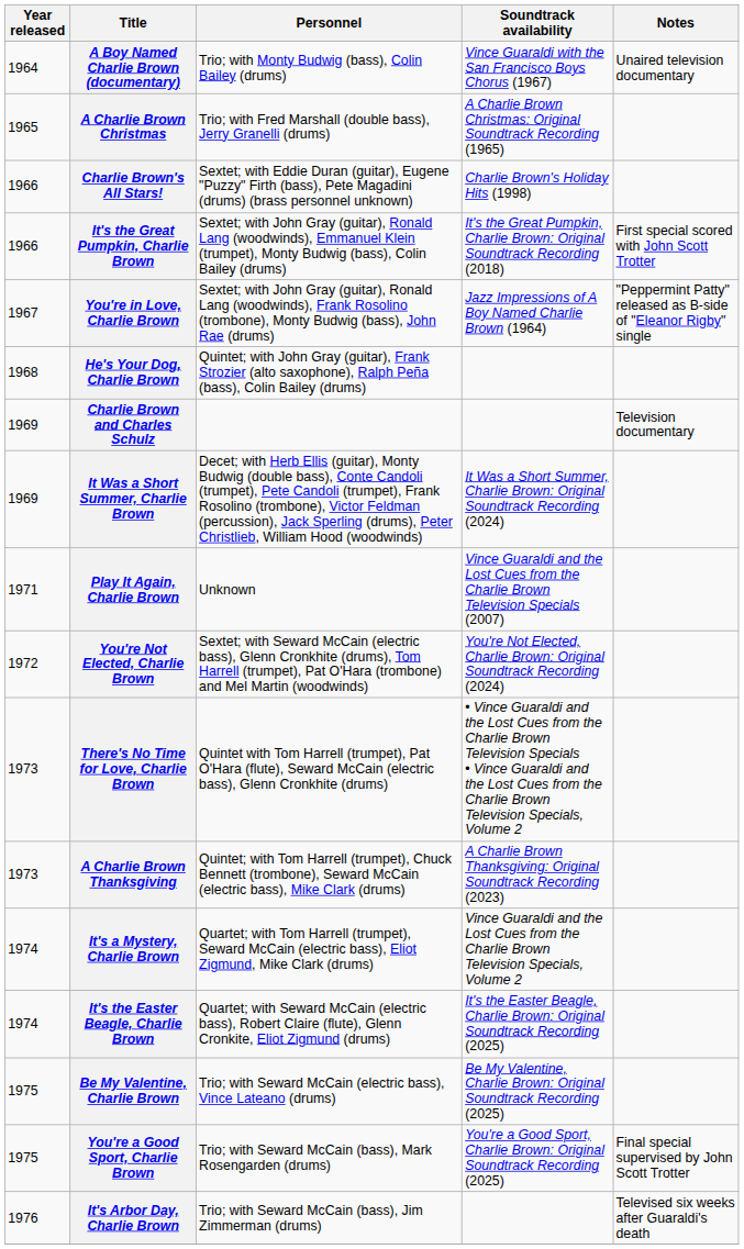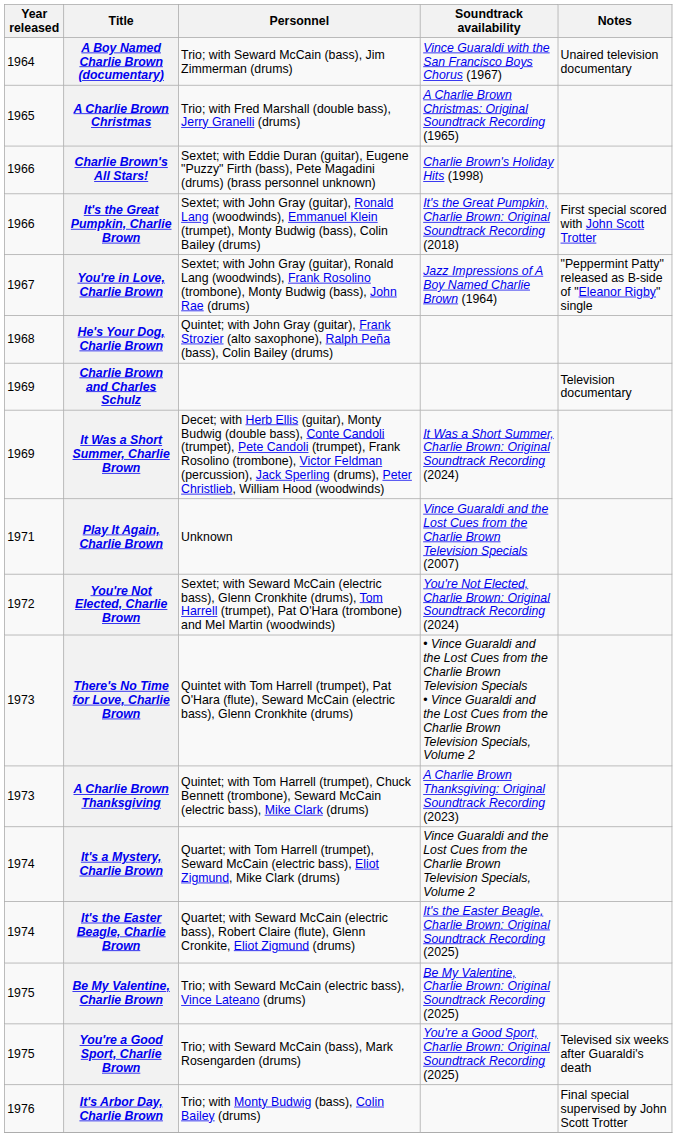 <table class="wikitable sortable">
 <tr>
 <th>Year released</th>
 <th>Title</th>
 <th>Personnel</th>
 <th>Soundtrack availability</th>
 <th>Notes</th>
 </tr>
 <tr>
 <td>1964</td>
 <th scope="row"><em><a href='#'>A Boy Named Charlie Brown (documentary)</a></em></th>
-<td>Trio; with <a href='#'>Monty Budwig</a> (bass), <a href='#'>Colin Bailey</a> (drums)</td>
+<td>Trio; with Seward McCain (bass), Jim Zimmerman (drums)</td>
 <td><em><a href='#'>Vince Guaraldi with the San Francisco Boys Chorus</a></em> (1967)</td>
 <td>Unaired television documentary</td>
 </tr>
 <tr>
 <td>1965</td>
 <th scope="row"><em><a href='#'>A Charlie Brown Christmas</a></em></th>
 <td>Trio; with Fred Marshall (double bass), <a href='#'>Jerry Granelli</a> (drums)</td>
 <td><em><a href='#'>A Charlie Brown Christmas: Original Soundtrack Recording</a></em> (1965)</td>
 <td></td>
 </tr>
 <tr>
 <td>1966</td>
 <th scope="row"><em><a href='#'>Charlie Brown's All Stars!</a></em></th>
 <td>Sextet; with Eddie Duran (guitar), Eugene "Puzzy" Firth (bass), Pete Magadini (drums) (brass personnel unknown)</td>
 <td><em><a href='#'>Charlie Brown's Holiday Hits</a></em> (1998)</td>
 <td></td>
 </tr>
 <tr>
 <td>1966</td>
 <th scope="row"><em><a href='#'>It's the Great Pumpkin, Charlie Brown</a></em></th>
 <td>Sextet; with John Gray (guitar), <a href='#'>Ronald Lang</a> (woodwinds), <a href='#'>Emmanuel Klein</a> (trumpet), Monty Budwig (bass), Colin Bailey (drums)</td>
 <td><em><a href='#'>It's the Great Pumpkin, Charlie Brown: Original Soundtrack Recording</a></em> (2018)</td>
 <td>First special scored with <a href='#'>John Scott Trotter</a></td>
 </tr>
 <tr>
 <td>1967</td>
 <th scope="row"><em><a href='#'>You're in Love, Charlie Brown</a></em></th>
 <td>Sextet; with John Gray (guitar), Ronald Lang (woodwinds), <a href='#'>Frank Rosolino</a> (trombone), Monty Budwig (bass), <a href='#'>John Rae</a> (drums)</td>
 <td><em><a href='#'>Jazz Impressions of A Boy Named Charlie Brown</a></em> (1964)</td>
 <td>"Peppermint Patty" released as B-side of "<a href='#'>Eleanor Rigby</a>" single</td>
 </tr>
 <tr>
 <td>1968</td>
 <th scope="row"><em><a href='#'>He's Your Dog, Charlie Brown</a></em></th>
 <td>Quintet; with John Gray (guitar), <a href='#'>Frank Strozier</a> (alto saxophone), <a href='#'>Ralph Peña</a> (bass), Colin Bailey (drums)</td>
 <td></td>
 <td></td>
 </tr>
 <tr>
 <td>1969</td>
 <th scope="row"><em><a href='#'>Charlie Brown and Charles Schulz</a></em></th>
 <td></td>
 <td></td>
 <td>Television documentary</td>
 </tr>
 <tr>
 <td>1969</td>
 <th scope="row"><em><a href='#'>It Was a Short Summer, Charlie Brown</a></em></th>
 <td>Decet; with <a href='#'>Herb Ellis</a> (guitar), Monty Budwig (double bass), <a href='#'>Conte Candoli</a> (trumpet), <a href='#'>Pete Candoli</a> (trumpet), Frank Rosolino (trombone), <a href='#'>Victor Feldman</a> (percussion), <a href='#'>Jack Sperling</a> (drums), <a href='#'>Peter Christlieb</a>, William Hood (woodwinds)</td>
 <td><em><a href='#'>It Was a Short Summer, Charlie Brown: Original Soundtrack Recording</a></em> (2024)</td>
 <td></td>
 </tr>
 <tr>
 <td>1971</td>
 <th scope="row"><em><a href='#'>Play It Again, Charlie Brown</a></em></th>
 <td>Unknown</td>
 <td><em><a href='#'>Vince Guaraldi and the Lost Cues from the Charlie Brown Television Specials</a></em> (2007)</td>
 <td></td>
 </tr>
 <tr>
 <td>1972</td>
 <th scope="row"><em><a href='#'>You're Not Elected, Charlie Brown</a></em></th>
 <td>Sextet; with Seward McCain (electric bass), Glenn Cronkhite (drums), <a href='#'>Tom Harrell</a> (trumpet), Pat O'Hara (trombone) and Mel Martin (woodwinds)</td>
 <td><em><a href='#'>You're Not Elected, Charlie Brown: Original Soundtrack Recording</a></em> (2024)</td>
 <td></td>
 </tr>
 <tr>
 <td>1973</td>
 <th scope="row"><em><a href='#'>There's No Time for Love, Charlie Brown</a></em></th>
 <td>Quintet with Tom Harrell (trumpet), Pat O'Hara (flute), Seward McCain (electric bass), Glenn Cronkhite (drums)</td>
 <td>• <em>Vince Guaraldi and the Lost Cues from the Charlie Brown Television Specials</em><br>• <em>Vince Guaraldi and the Lost Cues from the Charlie Brown Television Specials, Volume 2</em></td>
 <td></td>
 </tr>
 <tr>
 <td>1973</td>
 <th scope="row"><em><a href='#'>A Charlie Brown Thanksgiving</a></em></th>
 <td>Quintet; with Tom Harrell (trumpet), Chuck Bennett (trombone), Seward McCain (electric bass), <a href='#'>Mike Clark</a> (drums)</td>
 <td><em><a href='#'>A Charlie Brown Thanksgiving: Original Soundtrack Recording</a></em> (2023)</td>
 <td></td>
 </tr>
 <tr>
 <td>1974</td>
 <th scope="row"><em><a href='#'>It's a Mystery, Charlie Brown</a></em></th>
 <td>Quartet; with Tom Harrell (trumpet), Seward McCain (electric bass), <a href='#'>Eliot Zigmund</a>, Mike Clark (drums)</td>
 <td><em>Vince Guaraldi and the Lost Cues from the Charlie Brown Television Specials, Volume 2</em></td>
 <td></td>
 </tr>
 <tr>
 <td>1974</td>
 <th scope="row"><em><a href='#'>It's the Easter Beagle, Charlie Brown</a></em></th>
 <td>Quartet; with Seward McCain (electric bass), Robert Claire (flute), Glenn Cronkite, <a href='#'>Eliot Zigmund</a> (drums)</td>
 <td><em><a href='#'>It's the Easter Beagle, Charlie Brown: Original Soundtrack Recording</a></em> (2025)</td>
 <td></td>
 </tr>
 <tr>
 <td>1975</td>
 <th scope="row"><em><a href='#'>Be My Valentine, Charlie Brown</a></em></th>
 <td>Trio; with Seward McCain (electric bass), <a href='#'>Vince Lateano</a> (drums)</td>
 <td><em><a href='#'>Be My Valentine, Charlie Brown: Original Soundtrack Recording</a></em> (2025)</td>
 <td></td>
 </tr>
 <tr>
 <td>1975</td>
 <th scope="row"><em><a href='#'>You're a Good Sport, Charlie Brown</a></em></th>
 <td>Trio; with Seward McCain (bass), Mark Rosengarden (drums)</td>
 <td><em><a href='#'>You're a Good Sport, Charlie Brown: Original Soundtrack Recording</a></em> (2025)</td>
-<td>Final special supervised by John Scott Trotter</td>
+<td>Televised six weeks after Guaraldi's death</td>
 </tr>
 <tr>
 <td>1976</td>
 <th scope="row"><em><a href='#'>It's Arbor Day, Charlie Brown</a></em></th>
-<td>Trio; with Seward McCain (bass), Jim Zimmerman (drums)</td>
+<td>Trio; with <a href='#'>Monty Budwig</a> (bass), <a href='#'>Colin Bailey</a> (drums)</td>
 <td></td>
-<td>Televised six weeks after Guaraldi's death</td>
+<td>Final special supervised by John Scott Trotter</td>
 </tr>
 <tr>
 </tr>
 </table>
